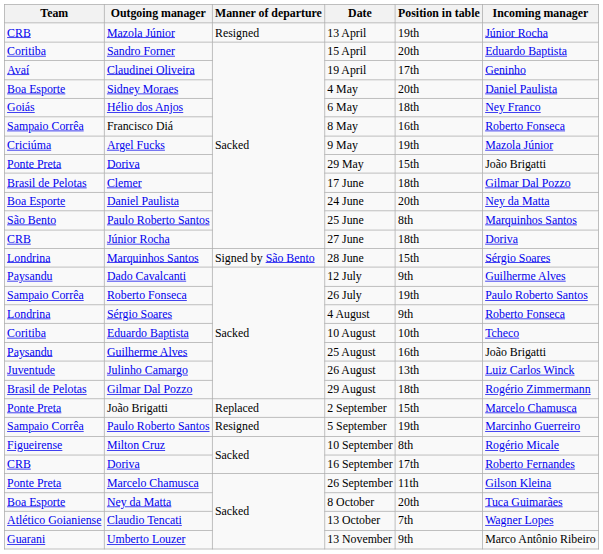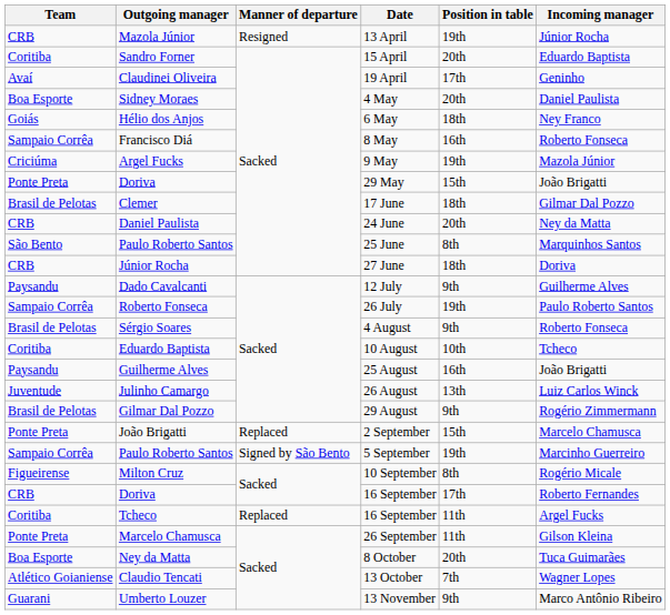 <table class="wikitable sortable">
 <tr>
 <th>Team</th>
 <th>Outgoing manager</th>
 <th>Manner of departure</th>
 <th>Date</th>
 <th>Position in table</th>
 <th>Incoming manager</th>
 </tr>
 <tr>
 <td><a href='#'>CRB</a></td>
 <td> <a href='#'>Mazola Júnior</a></td>
 <td>Resigned</td>
 <td>13 April</td>
 <td>19th</td>
 <td> <a href='#'>Júnior Rocha</a></td>
 </tr>
 <tr>
 <td><a href='#'>Coritiba</a></td>
 <td> <a href='#'>Sandro Forner</a></td>
 <td rowspan=11>Sacked</td>
 <td>15 April</td>
 <td>20th</td>
 <td> <a href='#'>Eduardo Baptista</a></td>
 </tr>
 <tr>
 <td><a href='#'>Avaí</a></td>
 <td> <a href='#'>Claudinei Oliveira</a></td>
 <td>19 April</td>
 <td>17th</td>
 <td> <a href='#'>Geninho</a></td>
 </tr>
 <tr>
 <td><a href='#'>Boa Esporte</a></td>
 <td> <a href='#'>Sidney Moraes</a></td>
 <td>4 May</td>
 <td>20th</td>
 <td> <a href='#'>Daniel Paulista</a></td>
 </tr>
 <tr>
 <td><a href='#'>Goiás</a></td>
 <td> <a href='#'>Hélio dos Anjos</a></td>
 <td>6 May</td>
 <td>18th</td>
 <td> <a href='#'>Ney Franco</a></td>
 </tr>
 <tr>
 <td><a href='#'>Sampaio Corrêa</a></td>
 <td> Francisco Diá</td>
 <td>8 May</td>
 <td>16th</td>
 <td> <a href='#'>Roberto Fonseca</a></td>
 </tr>
 <tr>
 <td><a href='#'>Criciúma</a></td>
 <td> <a href='#'>Argel Fucks</a></td>
 <td>9 May</td>
 <td>19th</td>
 <td> <a href='#'>Mazola Júnior</a></td>
 </tr>
 <tr>
 <td><a href='#'>Ponte Preta</a></td>
 <td> <a href='#'>Doriva</a></td>
 <td>29 May</td>
 <td>15th</td>
 <td> João Brigatti</td>
 </tr>
 <tr>
 <td><a href='#'>Brasil de Pelotas</a></td>
 <td> <a href='#'>Clemer</a></td>
 <td>17 June</td>
 <td>18th</td>
 <td> <a href='#'>Gilmar Dal Pozzo</a></td>
 </tr>
 <tr>
-<td><a href='#'>Boa Esporte</a></td>
+<td><a href='#'>CRB</a></td>
 <td> <a href='#'>Daniel Paulista</a></td>
 <td>24 June</td>
 <td>20th</td>
 <td> <a href='#'>Ney da Matta</a></td>
 </tr>
 <tr>
 <td><a href='#'>São Bento</a></td>
 <td> <a href='#'>Paulo Roberto Santos</a></td>
 <td>25 June</td>
 <td>8th</td>
 <td> <a href='#'>Marquinhos Santos</a></td>
 </tr>
 <tr>
 <td><a href='#'>CRB</a></td>
 <td> <a href='#'>Júnior Rocha</a></td>
 <td>27 June</td>
 <td>18th</td>
 <td> <a href='#'>Doriva</a></td>
 </tr>
 <tr>
-<td><a href='#'>Londrina</a></td>
-<td> <a href='#'>Marquinhos Santos</a></td>
-<td>Signed by <a href='#'>São Bento</a></td>
-<td>28 June</td>
-<td>15th</td>
-<td> <a href='#'>Sérgio Soares</a></td>
-</tr>
-<tr>
 <td><a href='#'>Paysandu</a></td>
 <td> <a href='#'>Dado Cavalcanti</a></td>
 <td rowspan=7>Sacked</td>
 <td>12 July</td>
 <td>9th</td>
 <td> <a href='#'>Guilherme Alves</a></td>
 </tr>
 <tr>
 <td><a href='#'>Sampaio Corrêa</a></td>
 <td> <a href='#'>Roberto Fonseca</a></td>
 <td>26 July</td>
 <td>19th</td>
 <td> <a href='#'>Paulo Roberto Santos</a></td>
 </tr>
 <tr>
-<td><a href='#'>Londrina</a></td>
+<td><a href='#'>Brasil de Pelotas</a></td>
 <td> <a href='#'>Sérgio Soares</a></td>
 <td>4 August</td>
 <td>9th</td>
 <td> <a href='#'>Roberto Fonseca</a></td>
 </tr>
 <tr>
 <td><a href='#'>Coritiba</a></td>
 <td> <a href='#'>Eduardo Baptista</a></td>
 <td>10 August</td>
 <td>10th</td>
 <td> <a href='#'>Tcheco</a></td>
 </tr>
 <tr>
 <td><a href='#'>Paysandu</a></td>
 <td> <a href='#'>Guilherme Alves</a></td>
 <td>25 August</td>
 <td>16th</td>
 <td> João Brigatti</td>
 </tr>
 <tr>
 <td><a href='#'>Juventude</a></td>
 <td> <a href='#'>Julinho Camargo</a></td>
 <td>26 August</td>
 <td>13th</td>
 <td> <a href='#'>Luiz Carlos Winck</a></td>
 </tr>
 <tr>
 <td><a href='#'>Brasil de Pelotas</a></td>
 <td> <a href='#'>Gilmar Dal Pozzo</a></td>
 <td>29 August</td>
-<td>18th</td>
+<td>9th</td>
 <td> <a href='#'>Rogério Zimmermann</a></td>
 </tr>
 <tr>
 <td><a href='#'>Ponte Preta</a></td>
 <td> João Brigatti</td>
 <td>Replaced</td>
 <td>2 September</td>
 <td>15th</td>
 <td> <a href='#'>Marcelo Chamusca</a></td>
 </tr>
 <tr>
 <td><a href='#'>Sampaio Corrêa</a></td>
 <td> <a href='#'>Paulo Roberto Santos</a></td>
-<td>Resigned</td>
+<td>Signed by <a href='#'>São Bento</a></td>
 <td>5 September</td>
 <td>19th</td>
 <td> <a href='#'>Marcinho Guerreiro</a></td>
 </tr>
 <tr>
 <td><a href='#'>Figueirense</a></td>
 <td> <a href='#'>Milton Cruz</a></td>
 <td rowspan=2>Sacked</td>
 <td>10 September</td>
 <td>8th</td>
 <td> <a href='#'>Rogério Micale</a></td>
 </tr>
 <tr>
 <td><a href='#'>CRB</a></td>
 <td> <a href='#'>Doriva</a></td>
 <td>16 September</td>
 <td>17th</td>
 <td> <a href='#'>Roberto Fernandes</a></td>
+</tr>
+<tr>
+<td><a href='#'>Coritiba</a></td>
+<td> <a href='#'>Tcheco</a></td>
+<td>Replaced</td>
+<td>16 September</td>
+<td>11th</td>
+<td> <a href='#'>Argel Fucks</a></td>
 </tr>
 <tr>
 <td><a href='#'>Ponte Preta</a></td>
 <td> <a href='#'>Marcelo Chamusca</a></td>
 <td rowspan=4>Sacked</td>
 <td>26 September</td>
 <td>11th</td>
 <td> <a href='#'>Gilson Kleina</a></td>
 </tr>
 <tr>
 <td><a href='#'>Boa Esporte</a></td>
 <td> <a href='#'>Ney da Matta</a></td>
 <td>8 October</td>
 <td>20th</td>
 <td> <a href='#'>Tuca Guimarães</a></td>
 </tr>
 <tr>
 <td><a href='#'>Atlético Goianiense</a></td>
 <td> <a href='#'>Claudio Tencati</a></td>
 <td>13 October</td>
 <td>7th</td>
 <td> <a href='#'>Wagner Lopes</a></td>
 </tr>
 <tr>
 <td><a href='#'>Guarani</a></td>
 <td> <a href='#'>Umberto Louzer</a></td>
 <td>13 November</td>
 <td>9th</td>
 <td> Marco Antônio Ribeiro</td>
 </tr>
 </table>
